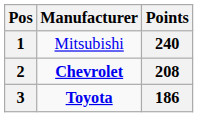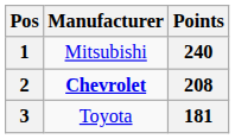 <table class="wikitable" style="font-size:85%; text-align:center">
 <tr>
 <th>Pos</th>
 <th>Manufacturer</th>
 <th>Points</th>
 </tr>
 <tr>
 <th>1</th>
 <td><a href='#'>Mitsubishi</a></td>
 <th>240</th>
 </tr>
 <tr>
 <th>2</th>
 <td><strong><a href='#'>Chevrolet</a></strong></td>
 <th>208</th>
 </tr>
 <tr>
 <th>3</th>
-<td><strong><a href='#'>Toyota</a></strong></td>
-<th>186</th>
+<td><a href='#'>Toyota</a></td>
+<th>181</th>
 </tr>
 </table>
